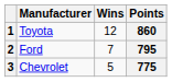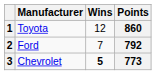 <table class="wikitable" style="font-size:85%; text-align:center;">
 <tr>
 <th></th>
 <th>Manufacturer</th>
 <th>Wins</th>
 <th>Points</th>
 </tr>
 <tr>
 <th>1</th>
 <td style="text-align:left"><a href='#'>Toyota</a></td>
 <td>12</td>
 <th>860</th>
 </tr>
 <tr>
 <th>2</th>
 <td style="text-align:left"><a href='#'>Ford</a></td>
 <td>7</td>
-<th>795</th>
+<th>792</th>
 </tr>
 <tr>
 <th>3</th>
 <td style="text-align:left"><a href='#'>Chevrolet</a></td>
-<td>5</td>
-<th>775</th>
+<td><strong>5</strong></td>
+<th>773</th>
 </tr>
 </table>
